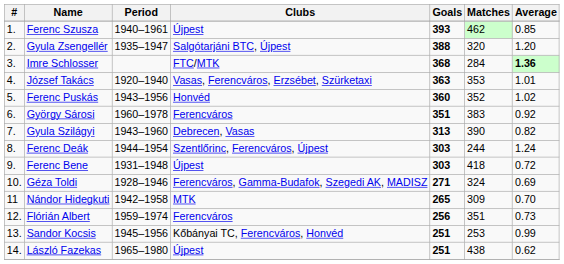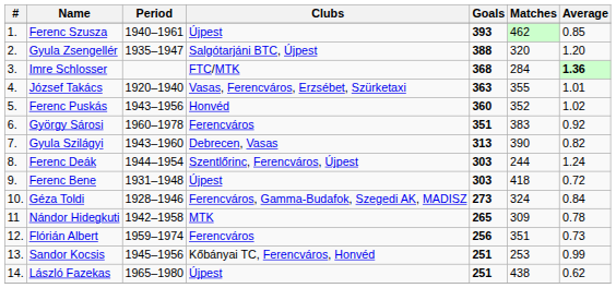 <table class="wikitable sortable">
 <tr>
 <th class="unsortable">#</th>
 <th>Name</th>
 <th class="unsortable">Period</th>
 <th class="unsortable">Clubs</th>
 <th>Goals</th>
 <th>Matches</th>
 <th>Average</th>
 </tr>
 <tr style="background:#CCFFCC">
 </tr>
 <tr>
 </tr>
 <tr>
 <td>1.</td>
 <td><a href='#'>Ferenc Szusza</a></td>
 <td>1940–1961</td>
 <td><a href='#'>Újpest</a></td>
 <td><strong>393</strong></td>
 <td style="background:#CCFFCC">462</td>
 <td>0.85</td>
 </tr>
 <tr>
 <td>2.</td>
 <td><a href='#'>Gyula Zsengellér</a></td>
 <td>1935–1947</td>
 <td><a href='#'>Salgótarjáni BTC</a>, <a href='#'>Újpest</a></td>
 <td><strong>388</strong></td>
 <td>320</td>
 <td>1.20</td>
 </tr>
 <tr>
 <td>3.</td>
 <td><a href='#'>Imre Schlosser</a></td>
 <td></td>
 <td><a href='#'>FTC</a>/<a href='#'>MTK</a></td>
 <td><strong>368</strong></td>
 <td>284</td>
 <td style="background:#CCFFCC"><strong>1.36</strong></td>
 </tr>
 <tr>
 <td>4.</td>
 <td><a href='#'>József Takács</a></td>
 <td>1920–1940</td>
 <td><a href='#'>Vasas</a>, <a href='#'>Ferencváros</a>, <a href='#'>Erzsébet</a>, <a href='#'>Szürketaxi</a></td>
 <td><strong>363</strong></td>
-<td>353</td>
+<td>355</td>
 <td>1.01</td>
 </tr>
 <tr>
 <td>5.</td>
 <td><a href='#'>Ferenc Puskás</a></td>
 <td>1943–1956</td>
 <td><a href='#'>Honvéd</a></td>
 <td><strong>360</strong></td>
 <td>352</td>
 <td>1.02</td>
 </tr>
 <tr>
 <td>6.</td>
 <td><a href='#'>György Sárosi</a></td>
 <td>1960–1978</td>
 <td><a href='#'>Ferencváros</a></td>
 <td><strong>351</strong></td>
 <td>383</td>
 <td>0.92</td>
 </tr>
 <tr>
 <td>7.</td>
 <td><a href='#'>Gyula Szilágyi</a></td>
 <td>1943–1960</td>
 <td><a href='#'>Debrecen</a>, <a href='#'>Vasas</a></td>
 <td><strong>313</strong></td>
 <td>390</td>
 <td>0.82</td>
 </tr>
 <tr>
 <td>8.</td>
 <td><a href='#'>Ferenc Deák</a></td>
 <td>1944–1954</td>
 <td><a href='#'>Szentlőrinc</a>, <a href='#'>Ferencváros</a>, <a href='#'>Újpest</a></td>
 <td><strong>303</strong></td>
 <td>244</td>
 <td>1.24</td>
 </tr>
 <tr>
 <td>9.</td>
 <td><a href='#'>Ferenc Bene</a></td>
 <td>1931–1948</td>
 <td><a href='#'>Újpest</a></td>
 <td><strong>303</strong></td>
 <td>418</td>
 <td>0.72</td>
 </tr>
 <tr>
 <td>10.</td>
 <td><a href='#'>Géza Toldi</a></td>
 <td>1928–1946</td>
 <td><a href='#'>Ferencváros</a>, <a href='#'>Gamma-Budafok</a>, <a href='#'>Szegedi AK</a>, <a href='#'>MADISZ</a></td>
-<td><strong>271</strong></td>
+<td><strong>273</strong></td>
 <td>324</td>
-<td>0.69</td>
+<td>0.84</td>
 </tr>
 <tr>
 <td>11</td>
 <td><a href='#'>Nándor Hidegkuti</a></td>
 <td>1942–1958</td>
 <td><a href='#'>MTK</a></td>
 <td><strong>265</strong></td>
 <td>309</td>
-<td>0.70</td>
+<td>0.78</td>
 </tr>
 <tr>
 <td>12.</td>
 <td><a href='#'>Flórián Albert</a></td>
 <td>1959–1974</td>
 <td><a href='#'>Ferencváros</a></td>
 <td><strong>256</strong></td>
 <td>351</td>
 <td>0.73</td>
 </tr>
 <tr>
 <td>13.</td>
 <td><a href='#'>Sandor Kocsis</a></td>
 <td>1945–1956</td>
 <td>Kőbányai TC, <a href='#'>Ferencváros</a>, <a href='#'>Honvéd</a></td>
 <td><strong>251</strong></td>
 <td>253</td>
 <td>0.99</td>
 </tr>
 <tr>
 <td>14.</td>
 <td><a href='#'>László Fazekas</a></td>
 <td>1965–1980</td>
 <td><a href='#'>Újpest</a></td>
 <td><strong>251</strong></td>
 <td>438</td>
 <td>0.62</td>
 </tr>
 <tr>
 </tr>
 </table>
